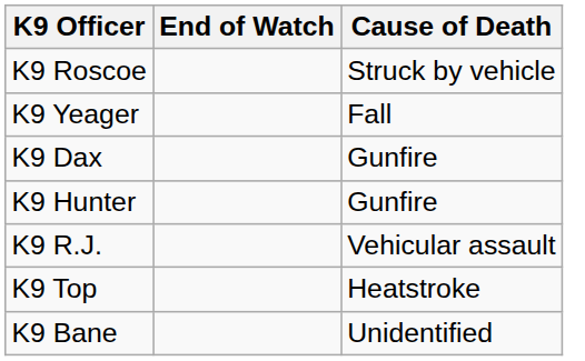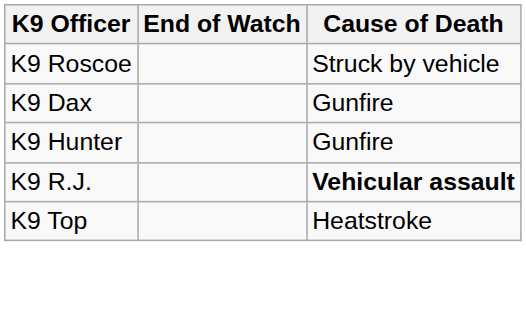 <table class="wikitable sortable">
 <tr>
 <th>K9 Officer</th>
 <th>End of Watch</th>
 <th>Cause of Death</th>
 </tr>
 <tr>
 <td>K9 Roscoe</td>
 <td></td>
 <td>Struck by vehicle</td>
-</tr>
-<tr>
-<td>K9 Yeager</td>
-<td></td>
-<td>Fall</td>
 </tr>
 <tr>
 <td>K9 Dax</td>
 <td></td>
 <td>Gunfire</td>
 </tr>
 <tr>
 <td>K9 Hunter</td>
 <td></td>
 <td>Gunfire</td>
 </tr>
 <tr>
 <td>K9 R.J.</td>
 <td></td>
-<td>Vehicular assault</td>
+<td><strong>Vehicular assault</strong></td>
 </tr>
 <tr>
 <td>K9 Top</td>
 <td></td>
 <td>Heatstroke</td>
 </tr>
-<tr>
-<td>K9 Bane</td>
-<td></td>
-<td>Unidentified</td>
-</tr>
 </table>
